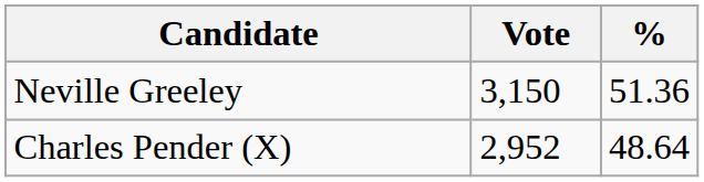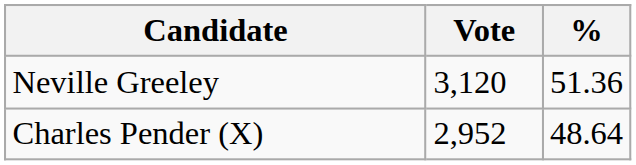 <table class="wikitable">
 <tr>
 <th bgcolor="#DDDDFF" width="200px">Candidate</th>
 <th bgcolor="#DDDDFF" width="50px">Vote</th>
 <th bgcolor="#DDDDFF" width="30px">%</th>
 </tr>
 <tr>
 <td>Neville Greeley</td>
-<td>3,150</td>
+<td>3,120</td>
 <td>51.36</td>
 </tr>
 <tr>
 <td>Charles Pender (X)</td>
 <td>2,952</td>
 <td>48.64</td>
 </tr>
 </table>
